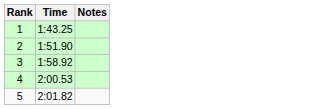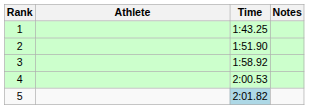 <table class="wikitable" style="text-align:center">
 <tr>
 <th>Rank</th>
+<th Style="width:18em">Athlete</th>
 <th>Time</th>
 <th>Notes</th>
 </tr>
 <tr style="background:#cfc">
 <td>1</td>
+<td style="text-align:left"></td>
 <td>1:43.25</td>
 <td></td>
 </tr>
 <tr style="background:#cfc">
 <td>2</td>
+<td style="text-align:left"></td>
 <td>1:51.90</td>
 <td></td>
 </tr>
 <tr style="background:#cfc">
 <td>3</td>
+<td style="text-align:left"></td>
 <td>1:58.92</td>
 <td></td>
 </tr>
 <tr style="background:#cfc">
 <td>4</td>
+<td style="text-align:left"></td>
 <td>2:00.53</td>
 <td></td>
 </tr>
 <tr>
 <td>5</td>
-<td>2:01.82</td>
+<td style="text-align:left"></td>
+<td style="background: lightblue;">2:01.82</td>
 <td></td>
 </tr>
 </table>
